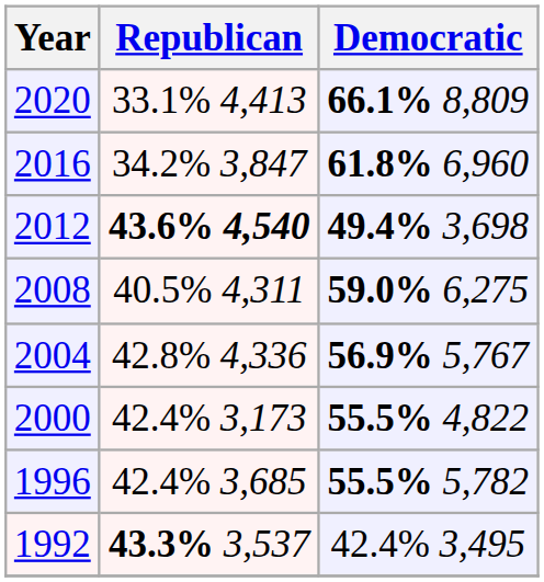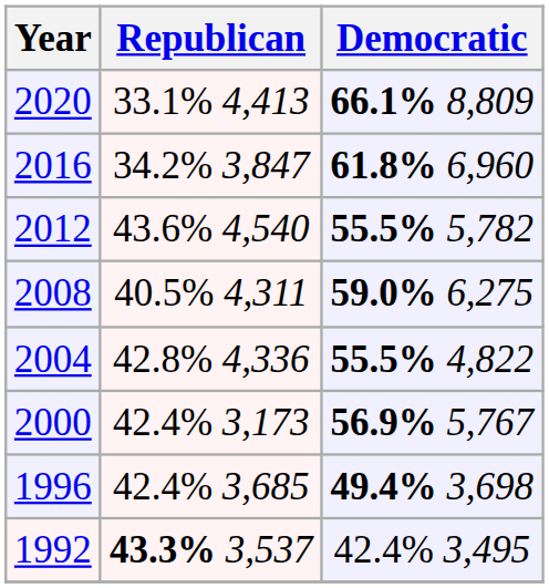 <table class="wikitable" style="float:right; font-size:95%;">
 <tr style="background:lightgrey;">
 <th>Year</th>
 <th><a href='#'>Republican</a></th>
 <th><a href='#'>Democratic</a></th>
 </tr>
 <tr>
 <td style="text-align:center; background:#f0f0ff;"><a href='#'>2020</a></td>
 <td style="text-align:center; background:#fff3f3;">33.1% <em>4,413</em></td>
 <td style="text-align:center; background:#f0f0ff;"><strong>66.1%</strong> <em>8,809</em></td>
 </tr>
 <tr>
 <td style="text-align:center; background:#f0f0ff;"><a href='#'>2016</a></td>
 <td style="text-align:center; background:#fff3f3;">34.2% <em>3,847</em></td>
 <td style="text-align:center; background:#f0f0ff;"><strong>61.8%</strong> <em>6,960</em></td>
 </tr>
 <tr>
 <td align="center" bgcolor="#f0f0ff"><a href='#'>2012</a></td>
-<td align="center" bgcolor="#fff3f3"><strong>43.6% <em>4,540</em></strong></td>
-<td align="center" bgcolor="#f0f0ff"><strong>49.4%</strong> <em>3,698</em></td>
+<td align="center" bgcolor="#fff3f3">43.6% <em>4,540</em></td>
+<td align="center" bgcolor="#f0f0ff"><strong>55.5%</strong> <em>5,782</em></td>
 </tr>
 <tr>
 <td align="center" bgcolor="#f0f0ff"><a href='#'>2008</a></td>
 <td align="center" bgcolor="#fff3f3">40.5% <em>4,311</em></td>
 <td align="center" bgcolor="#f0f0ff"><strong>59.0%</strong> <em>6,275</em></td>
 </tr>
 <tr>
 <td align="center" bgcolor="#f0f0ff"><a href='#'>2004</a></td>
 <td align="center" bgcolor="#fff3f3">42.8% <em>4,336</em></td>
-<td align="center" bgcolor="#f0f0ff"><strong>56.9%</strong> <em>5,767</em></td>
+<td align="center" bgcolor="#f0f0ff"><strong>55.5%</strong> <em>4,822</em></td>
 </tr>
 <tr>
 <td align="center" bgcolor="#f0f0ff"><a href='#'>2000</a></td>
 <td align="center" bgcolor="#fff3f3">42.4% <em>3,173</em></td>
-<td align="center" bgcolor="#f0f0ff"><strong>55.5%</strong> <em>4,822</em></td>
+<td align="center" bgcolor="#f0f0ff"><strong>56.9%</strong> <em>5,767</em></td>
 </tr>
 <tr>
 <td align="center" bgcolor="#f0f0ff"><a href='#'>1996</a></td>
 <td align="center" bgcolor="#fff3f3">42.4% <em>3,685</em></td>
-<td align="center" bgcolor="#f0f0ff"><strong>55.5%</strong> <em>5,782</em></td>
+<td align="center" bgcolor="#f0f0ff"><strong>49.4%</strong> <em>3,698</em></td>
 </tr>
 <tr>
 <td align="center" bgcolor="#fff3f3"><a href='#'>1992</a></td>
 <td align="center" bgcolor="#fff3f3"><strong>43.3%</strong> <em>3,537</em></td>
 <td align="center" bgcolor="#f0f0ff">42.4% <em>3,495</em></td>
 </tr>
 <tr>
 </tr>
 </table>
